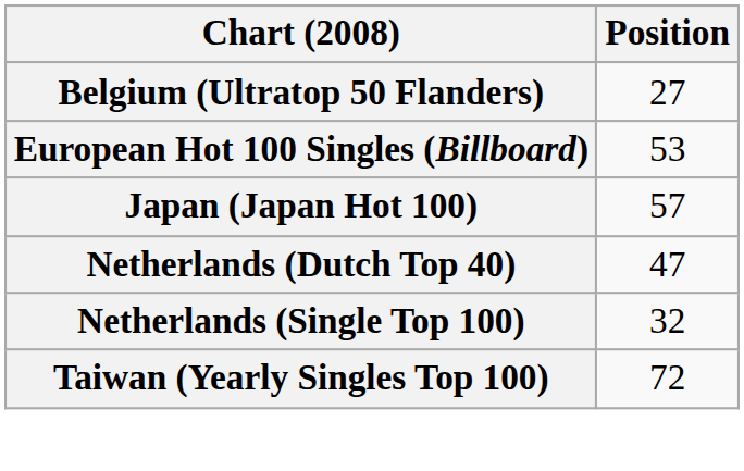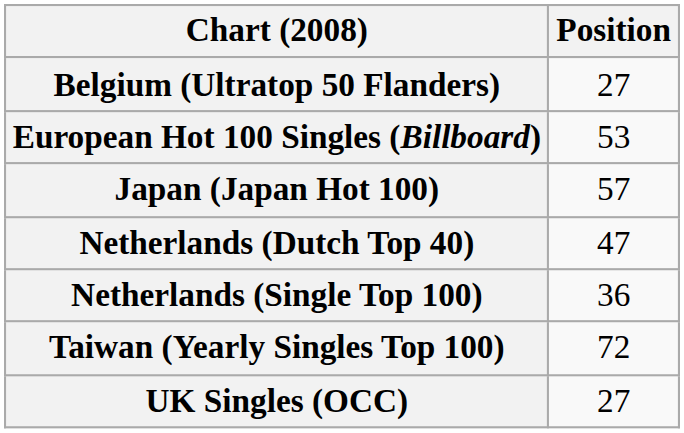 <table class="wikitable sortable plainrowheaders" style="text-align:center">
 <tr>
 <th scope="col">Chart (2008)</th>
 <th scope="col">Position</th>
 </tr>
 <tr>
 <th scope="row">Belgium (Ultratop 50 Flanders)</th>
 <td>27</td>
 </tr>
 <tr>
 <th scope="row">European Hot 100 Singles (<em>Billboard</em>)</th>
 <td>53</td>
 </tr>
 <tr>
 <th scope="row">Japan (Japan Hot 100)</th>
 <td>57</td>
 </tr>
 <tr>
 <th scope="row">Netherlands (Dutch Top 40)</th>
 <td>47</td>
 </tr>
 <tr>
 <th scope="row">Netherlands (Single Top 100)</th>
-<td>32</td>
+<td>36</td>
 </tr>
 <tr>
 <th scope="row">Taiwan (Yearly Singles Top 100)</th>
 <td>72</td>
 </tr>
+<tr>
+<th scope="row">UK Singles (OCC)</th>
+<td>27</td>
+</tr>
 </table>
